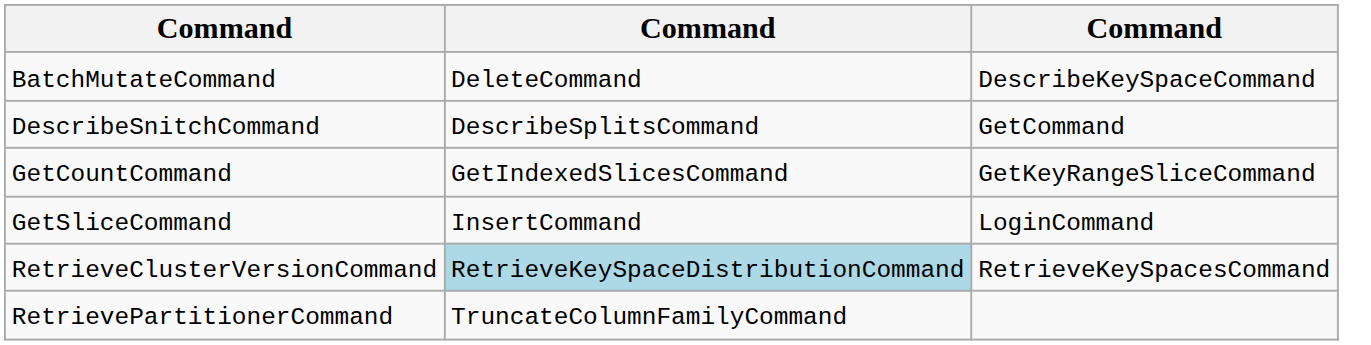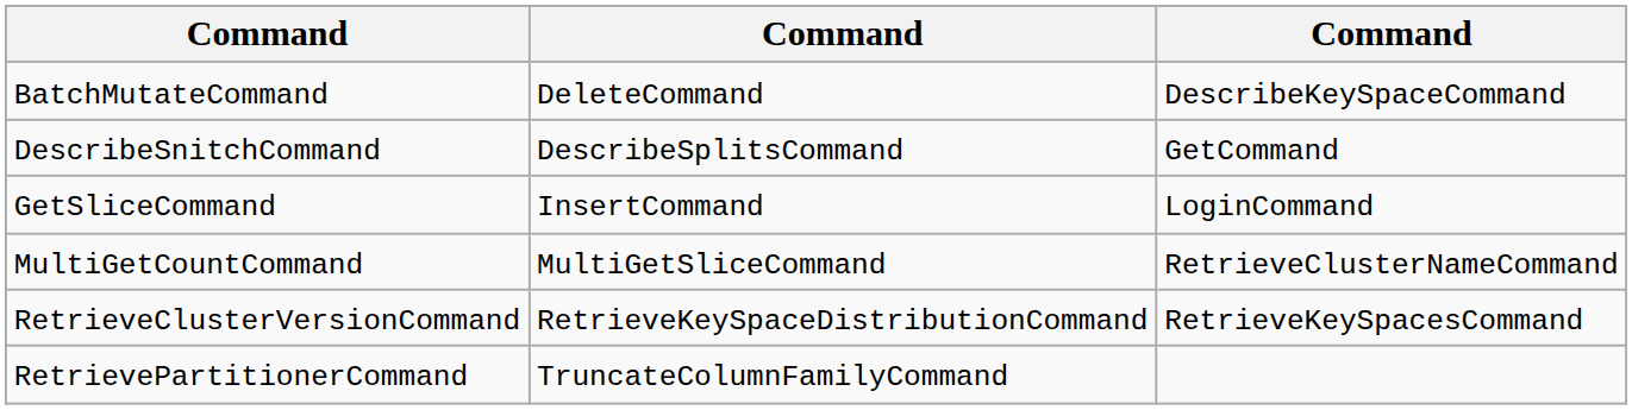 <table class="wikitable">
 <tr>
 <th>Command</th>
 <th>Command</th>
 <th>Command</th>
 </tr>
 <tr>
 <td><code>BatchMutateCommand</code></td>
 <td><code>DeleteCommand</code></td>
 <td><code>DescribeKeySpaceCommand</code></td>
 </tr>
 <tr>
 <td><code>DescribeSnitchCommand</code></td>
 <td><code>DescribeSplitsCommand</code></td>
 <td><code>GetCommand</code></td>
 </tr>
 <tr>
-<td><code>GetCountCommand</code></td>
-<td><code>GetIndexedSlicesCommand</code></td>
-<td><code>GetKeyRangeSliceCommand</code></td>
-</tr>
-<tr>
 <td><code>GetSliceCommand</code></td>
 <td><code>InsertCommand</code></td>
 <td><code>LoginCommand</code></td>
 </tr>
 <tr>
+<td><code>MultiGetCountCommand</code></td>
+<td><code>MultiGetSliceCommand</code></td>
+<td><code>RetrieveClusterNameCommand</code></td>
+</tr>
+<tr>
 <td><code>RetrieveClusterVersionCommand</code></td>
-<td style="background: lightblue;"><code>RetrieveKeySpaceDistributionCommand</code></td>
+<td><code>RetrieveKeySpaceDistributionCommand</code></td>
 <td><code>RetrieveKeySpacesCommand</code></td>
 </tr>
 <tr>
 <td><code>RetrievePartitionerCommand</code></td>
 <td><code>TruncateColumnFamilyCommand</code></td>
 <td></td>
 </tr>
 </table>
